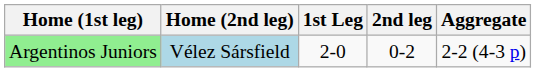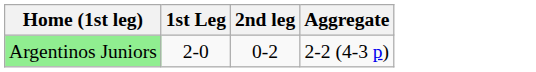 <table class="wikitable" style="text-align: center;">
 <tr>
 <th>Home (1st leg)</th>
-<th>Home (2nd leg)</th>
 <th>1st Leg</th>
 <th>2nd leg</th>
 <th>Aggregate</th>
 </tr>
 <tr>
 <td bgcolor="lightgreen">Argentinos Juniors</td>
-<td bgcolor="lightblue">Vélez Sársfield</td>
 <td>2-0</td>
 <td>0-2</td>
 <td>2-2 (4-3 <a href='#'>p</a>)</td>
 </tr>
 </table>
